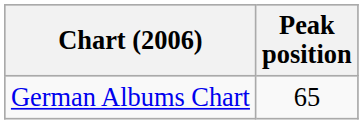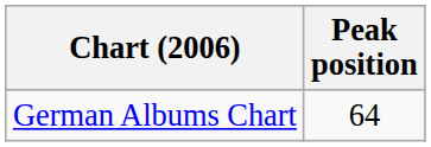 <table class="wikitable">
 <tr>
 <th>Chart (2006)</th>
 <th>Peak<br>position</th>
 </tr>
 <tr>
 <td><a href='#'>German Albums Chart</a></td>
-<td align="center">65</td>
+<td align="center">64</td>
 </tr>
 </table>
